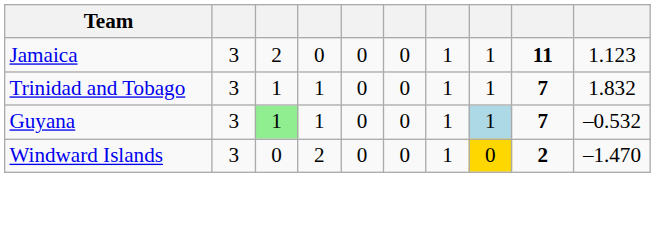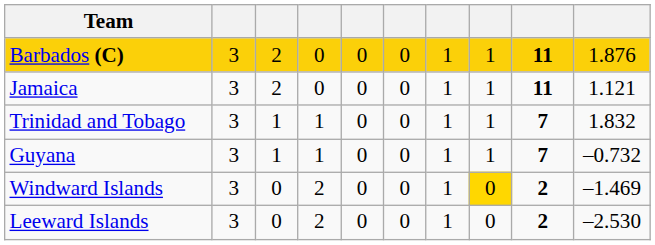 <table class="wikitable" style="text-align:center">
 <tr>
 <th width="150">Team</th>
 <th width="25"></th>
 <th width="25"></th>
 <th width="25"></th>
 <th width="25"></th>
 <th width="25"></th>
 <th width="25"></th>
 <th width="25"></th>
 <th width="40"></th>
 <th width="50"></th>
 </tr>
+<tr style="background:#fbd009">
+<td style="text-align:left"><a href='#'>Barbados</a> <strong>(C)</strong></td>
+<td>3</td>
+<td>2</td>
+<td>0</td>
+<td>0</td>
+<td>0</td>
+<td>1</td>
+<td>1</td>
+<td><strong>11</strong></td>
+<td>1.876</td>
+</tr>
 <tr>
 <td style="text-align:left"><a href='#'>Jamaica</a></td>
 <td>3</td>
 <td>2</td>
 <td>0</td>
 <td>0</td>
 <td>0</td>
 <td>1</td>
 <td>1</td>
 <td><strong>11</strong></td>
-<td>1.123</td>
+<td>1.121</td>
 </tr>
 <tr>
 <td style="text-align:left"><a href='#'>Trinidad and Tobago</a></td>
 <td>3</td>
 <td>1</td>
 <td>1</td>
 <td>0</td>
 <td>0</td>
 <td>1</td>
 <td>1</td>
 <td><strong>7</strong></td>
 <td>1.832</td>
 </tr>
 <tr>
 <td style="text-align:left"><a href='#'>Guyana</a></td>
 <td>3</td>
-<td style="background: lightgreen;">1</td>
+<td>1</td>
 <td>1</td>
 <td>0</td>
 <td>0</td>
 <td>1</td>
-<td style="background: lightblue;">1</td>
+<td>1</td>
 <td><strong>7</strong></td>
-<td>–0.532</td>
+<td>–0.732</td>
 </tr>
 <tr>
 <td style="text-align:left"><a href='#'>Windward Islands</a></td>
 <td>3</td>
 <td>0</td>
 <td>2</td>
 <td>0</td>
 <td>0</td>
 <td>1</td>
 <td style="background: gold;">0</td>
 <td><strong>2</strong></td>
-<td>–1.470</td>
+<td>–1.469</td>
+</tr>
+<tr>
+<td style="text-align:left"><a href='#'>Leeward Islands</a></td>
+<td>3</td>
+<td>0</td>
+<td>2</td>
+<td>0</td>
+<td>0</td>
+<td>1</td>
+<td>0</td>
+<td><strong>2</strong></td>
+<td>–2.530</td>
 </tr>
 </table>
